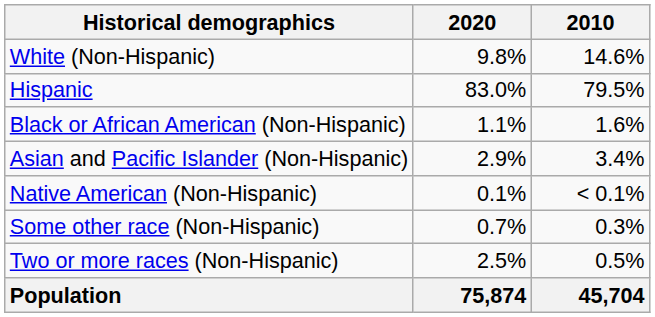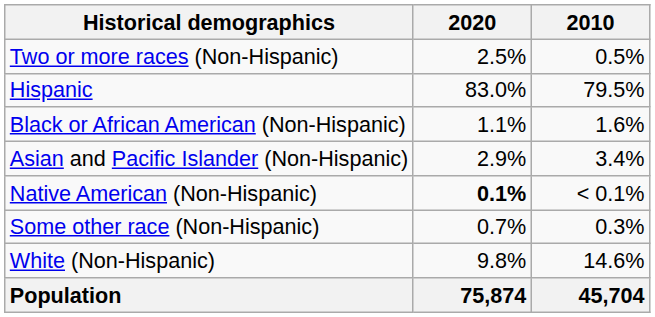 <table class="wikitable" style="font-size: 90%; text-align: right;">
 <tr>
 <th>Historical demographics</th>
 <th style="width: 5em;">2020</th>
 <th style="width: 5em;">2010</th>
 </tr>
 <tr>
-<td style="text-align:left"><a href='#'>White</a> (Non-Hispanic)</td>
-<td>9.8%</td>
-<td>14.6%</td>
+<td style="text-align:left"><a href='#'>Two or more races</a> (Non-Hispanic)</td>
+<td>2.5%</td>
+<td>0.5%</td>
 </tr>
 <tr>
 <td style="text-align:left"><a href='#'>Hispanic</a></td>
 <td>83.0%</td>
 <td>79.5%</td>
 </tr>
 <tr>
 <td style="text-align:left"><a href='#'>Black or African American</a> (Non-Hispanic)</td>
 <td>1.1%</td>
 <td>1.6%</td>
 </tr>
 <tr>
 <td style="text-align:left"><a href='#'>Asian</a> and <a href='#'>Pacific Islander</a> (Non-Hispanic)</td>
 <td>2.9%</td>
 <td>3.4%</td>
 </tr>
 <tr>
 <td style="text-align:left"><a href='#'>Native American</a> (Non-Hispanic)</td>
-<td>0.1%</td>
+<td><strong>0.1%</strong></td>
 <td>< 0.1%</td>
 </tr>
 <tr>
 <td style="text-align:left"><a href='#'>Some other race</a> (Non-Hispanic)</td>
 <td>0.7%</td>
 <td>0.3%</td>
 </tr>
 <tr>
-<td style="text-align:left"><a href='#'>Two or more races</a> (Non-Hispanic)</td>
-<td>2.5%</td>
-<td>0.5%</td>
+<td style="text-align:left"><a href='#'>White</a> (Non-Hispanic)</td>
+<td>9.8%</td>
+<td>14.6%</td>
 </tr>
 <tr>
 <th style="text-align:left">Population</th>
 <th style="text-align:right">75,874</th>
 <th style="text-align:right">45,704</th>
 </tr>
 </table>
